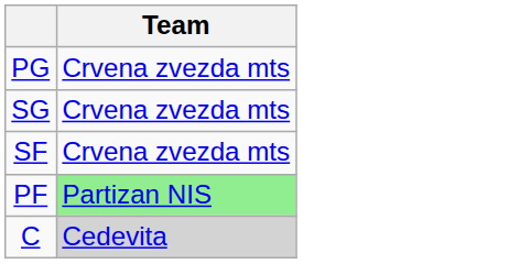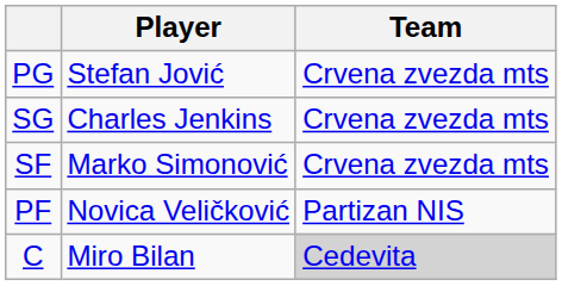 <table class="wikitable">
 <tr>
 <th align="center"></th>
+<th align="center">Player</th>
 <th align="center">Team</th>
 </tr>
 <tr>
 <td align="center"><a href='#'>PG</a></td>
+<td> <a href='#'>Stefan Jović</a></td>
 <td> <a href='#'>Crvena zvezda mts</a></td>
 </tr>
 <tr>
 <td align="center"><a href='#'>SG</a></td>
+<td> <a href='#'>Charles Jenkins</a></td>
 <td> <a href='#'>Crvena zvezda mts</a></td>
 </tr>
 <tr>
 <td align="center"><a href='#'>SF</a></td>
+<td> <a href='#'>Marko Simonović</a></td>
 <td> <a href='#'>Crvena zvezda mts</a></td>
 </tr>
 <tr>
 <td align="center"><a href='#'>PF</a></td>
-<td style="background: lightgreen;"> <a href='#'>Partizan NIS</a></td>
+<td> <a href='#'>Novica Veličković</a></td>
+<td> <a href='#'>Partizan NIS</a></td>
 </tr>
 <tr>
 <td align="center"><a href='#'>C</a></td>
+<td> <a href='#'>Miro Bilan</a></td>
 <td style="background: lightgrey;"> <a href='#'>Cedevita</a></td>
 </tr>
 </table>
